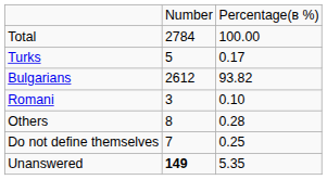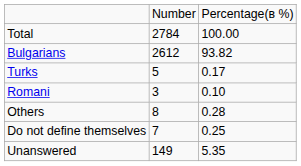 <table class="wikitable">
 <tr>
 <td></td>
 <td>Number</td>
 <td>Percentage(в %)</td>
 </tr>
 <tr>
 <td>Total</td>
 <td>2784</td>
 <td>100.00</td>
 </tr>
 <tr>
+<td><a href='#'>Bulgarians</a></td>
+<td>2612</td>
+<td>93.82</td>
+</tr>
+<tr>
 <td><a href='#'>Turks</a></td>
 <td>5</td>
 <td>0.17</td>
-</tr>
-<tr>
-<td><a href='#'>Bulgarians</a></td>
-<td>2612</td>
-<td>93.82</td>
 </tr>
 <tr>
 <td><a href='#'>Romani</a></td>
 <td>3</td>
 <td>0.10</td>
 </tr>
 <tr>
 <td>Others</td>
 <td>8</td>
 <td>0.28</td>
 </tr>
 <tr>
 <td>Do not define themselves</td>
 <td>7</td>
 <td>0.25</td>
 </tr>
 <tr>
 <td>Unanswered</td>
-<td><strong>149</strong></td>
+<td>149</td>
 <td>5.35</td>
 </tr>
 </table>
